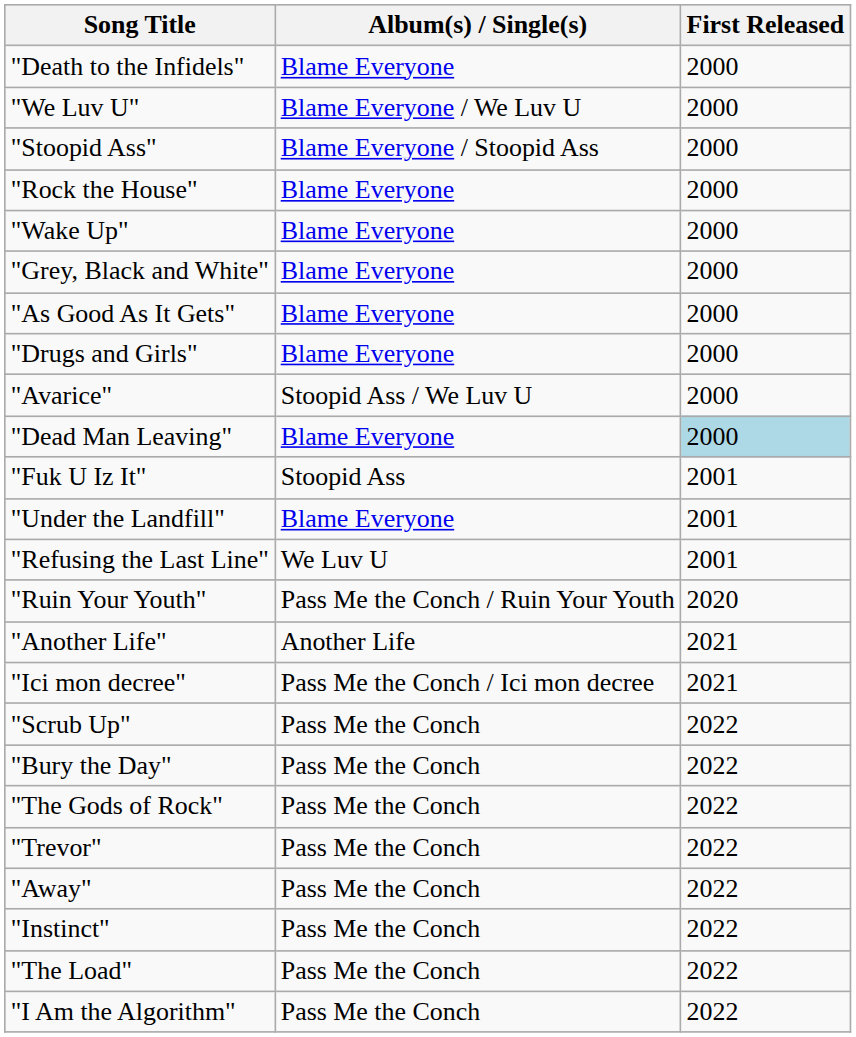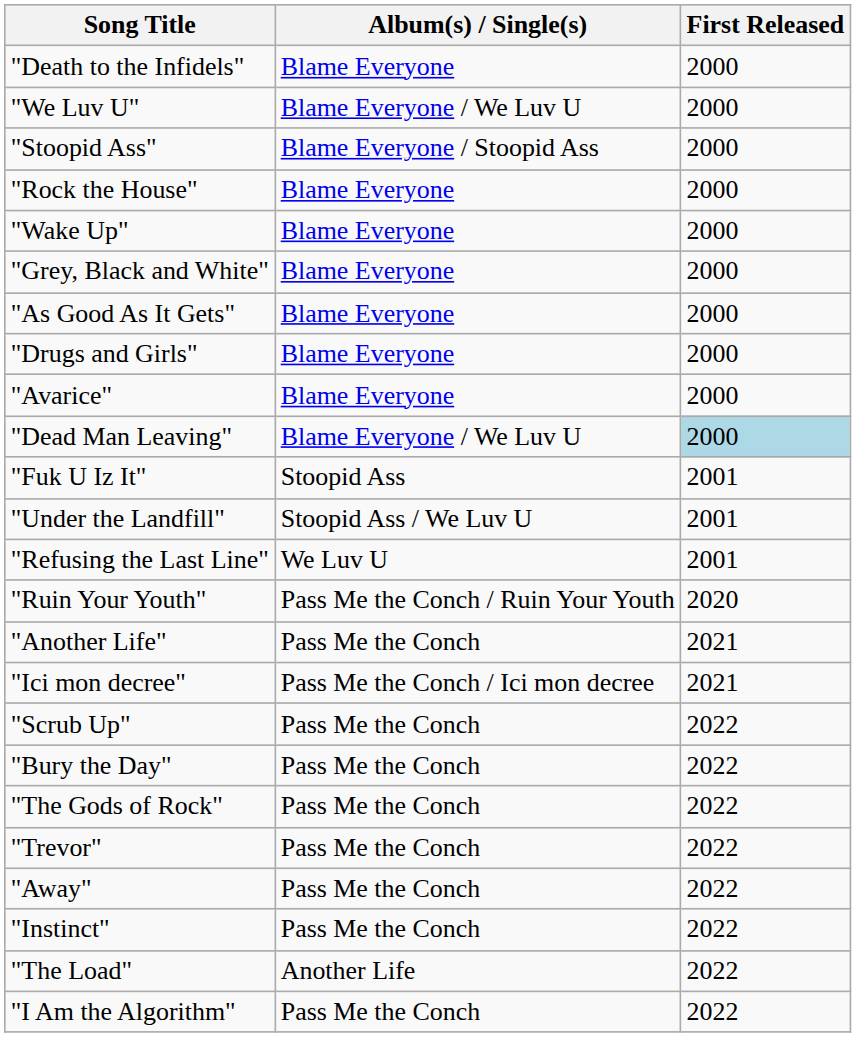 <table class="wikitable sortable">
 <tr>
 <th>Song Title</th>
 <th>Album(s) / Single(s)</th>
 <th>First Released</th>
 </tr>
 <tr>
 <td>"Death to the Infidels"</td>
 <td><a href='#'>Blame Everyone</a></td>
 <td>2000</td>
 </tr>
 <tr>
 <td>"We Luv U"</td>
 <td><a href='#'>Blame Everyone</a> / We Luv U</td>
 <td>2000</td>
 </tr>
 <tr>
 <td>"Stoopid Ass"</td>
 <td><a href='#'>Blame Everyone</a> / Stoopid Ass</td>
 <td>2000</td>
 </tr>
 <tr>
 <td>"Rock the House"</td>
 <td><a href='#'>Blame Everyone</a></td>
 <td>2000</td>
 </tr>
 <tr>
 <td>"Wake Up"</td>
 <td><a href='#'>Blame Everyone</a></td>
 <td>2000</td>
 </tr>
 <tr>
 <td>"Grey, Black and White"</td>
 <td><a href='#'>Blame Everyone</a></td>
 <td>2000</td>
 </tr>
 <tr>
 <td>"As Good As It Gets"</td>
 <td><a href='#'>Blame Everyone</a></td>
 <td>2000</td>
 </tr>
 <tr>
 <td>"Drugs and Girls"</td>
 <td><a href='#'>Blame Everyone</a></td>
 <td>2000</td>
 </tr>
 <tr>
 <td>"Avarice"</td>
-<td>Stoopid Ass / We Luv U</td>
+<td><a href='#'>Blame Everyone</a></td>
 <td>2000</td>
 </tr>
 <tr>
 <td>"Dead Man Leaving"</td>
-<td><a href='#'>Blame Everyone</a></td>
+<td><a href='#'>Blame Everyone</a> / We Luv U</td>
 <td style="background: lightblue;">2000</td>
 </tr>
 <tr>
 <td>"Fuk U Iz It"</td>
 <td>Stoopid Ass</td>
 <td>2001</td>
 </tr>
 <tr>
 <td>"Under the Landfill"</td>
-<td><a href='#'>Blame Everyone</a></td>
+<td>Stoopid Ass / We Luv U</td>
 <td>2001</td>
 </tr>
 <tr>
 <td>"Refusing the Last Line"</td>
 <td>We Luv U</td>
 <td>2001</td>
 </tr>
 <tr>
 <td>"Ruin Your Youth"</td>
 <td>Pass Me the Conch / Ruin Your Youth</td>
 <td>2020</td>
 </tr>
 <tr>
 <td>"Another Life"</td>
-<td>Another Life</td>
+<td>Pass Me the Conch</td>
 <td>2021</td>
 </tr>
 <tr>
 <td>"Ici mon decree"</td>
 <td>Pass Me the Conch / Ici mon decree</td>
 <td>2021</td>
 </tr>
 <tr>
 <td>"Scrub Up"</td>
 <td>Pass Me the Conch</td>
 <td>2022</td>
 </tr>
 <tr>
 <td>"Bury the Day"</td>
 <td>Pass Me the Conch</td>
 <td>2022</td>
 </tr>
 <tr>
 <td>"The Gods of Rock"</td>
 <td>Pass Me the Conch</td>
 <td>2022</td>
 </tr>
 <tr>
 <td>"Trevor"</td>
 <td>Pass Me the Conch</td>
 <td>2022</td>
 </tr>
 <tr>
 <td>"Away"</td>
 <td>Pass Me the Conch</td>
 <td>2022</td>
 </tr>
 <tr>
 <td>"Instinct"</td>
 <td>Pass Me the Conch</td>
 <td>2022</td>
 </tr>
 <tr>
 <td>"The Load"</td>
-<td>Pass Me the Conch</td>
+<td>Another Life</td>
 <td>2022</td>
 </tr>
 <tr>
 <td>"I Am the Algorithm"</td>
 <td>Pass Me the Conch</td>
 <td>2022</td>
 </tr>
 </table>
